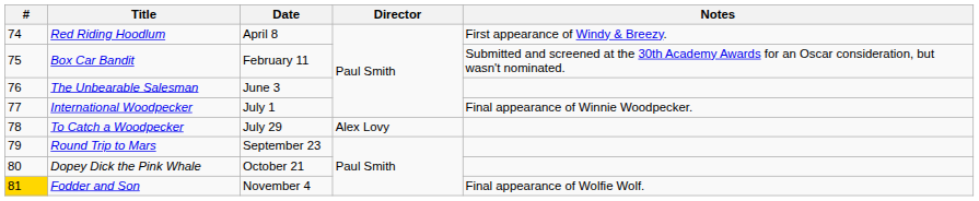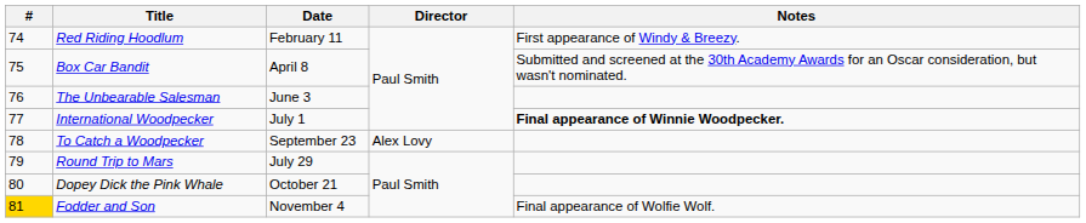 <table class="wikitable">
 <tr>
 <th style="width:3em">#</th>
 <th style="width:15em">Title</th>
 <th style="width:7em">Date</th>
 <th style="width:10em">Director</th>
 <th>Notes</th>
 </tr>
 <tr>
 <td>74</td>
 <td><em><a href='#'>Red Riding Hoodlum</a></em></td>
-<td>April 8</td>
+<td>February 11</td>
 <td rowspan="4">Paul Smith</td>
 <td>First appearance of <a href='#'>Windy & Breezy</a>.</td>
 </tr>
 <tr>
 <td>75</td>
 <td><em><a href='#'>Box Car Bandit</a></em></td>
-<td>February 11</td>
+<td>April 8</td>
 <td>Submitted and screened at the <a href='#'>30th Academy Awards</a> for an Oscar consideration, but wasn't nominated.</td>
 </tr>
 <tr>
 <td>76</td>
 <td><em><a href='#'>The Unbearable Salesman</a></em></td>
 <td>June 3</td>
 <td></td>
 </tr>
 <tr>
 <td>77</td>
 <td><em><a href='#'>International Woodpecker</a></em></td>
 <td>July 1</td>
-<td>Final appearance of Winnie Woodpecker.</td>
+<td><strong>Final appearance of Winnie Woodpecker.</strong></td>
 </tr>
 <tr>
 <td>78</td>
 <td><em><a href='#'>To Catch a Woodpecker</a></em></td>
-<td>July 29</td>
+<td>September 23</td>
 <td>Alex Lovy</td>
 <td></td>
 </tr>
 <tr>
 <td>79</td>
 <td><em><a href='#'>Round Trip to Mars</a></em></td>
-<td>September 23</td>
+<td>July 29</td>
 <td rowspan="3">Paul Smith</td>
 <td></td>
 </tr>
 <tr>
 <td>80</td>
 <td><em>Dopey Dick the Pink Whale</em></td>
 <td>October 21</td>
 <td></td>
 </tr>
 <tr>
 <td style="background: gold;">81</td>
 <td><em><a href='#'>Fodder and Son</a></em></td>
 <td>November 4</td>
 <td>Final appearance of Wolfie Wolf.</td>
 </tr>
 </table>
